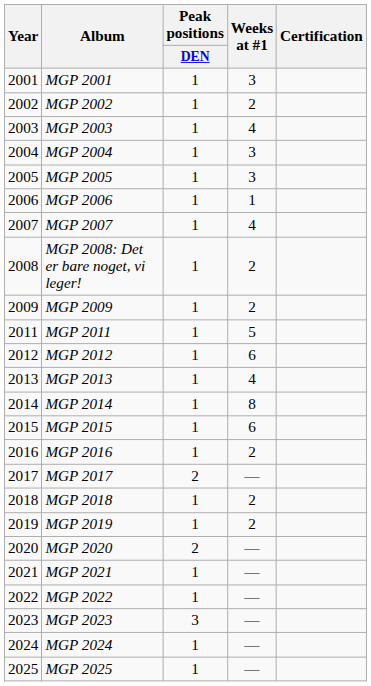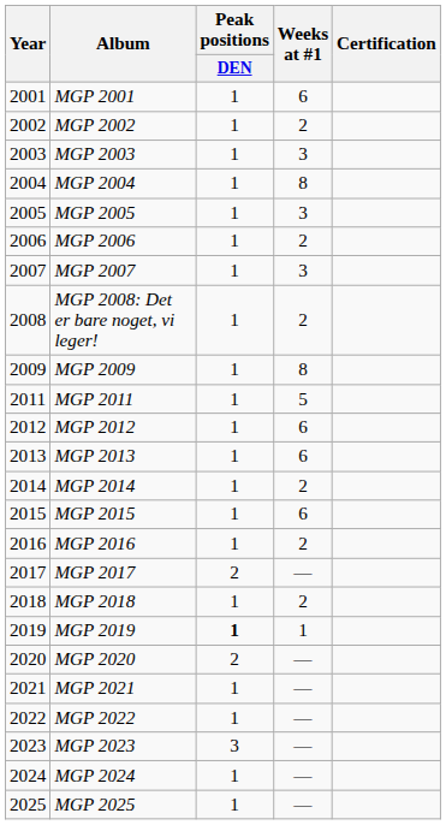 <table class="wikitable">
 <tr>
 <th align="center" rowspan="2" width="10">Year</th>
 <th align="center" rowspan="2" width="120">Album</th>
 <th align="center" colspan="1" width="20">Peak positions</th>
 <th align="center" rowspan="2" width="20">Weeks at #1</th>
 <th align="center" rowspan="2" width="70">Certification</th>
 </tr>
 <tr>
 <th scope="col" style="width:3em;font-size:90%;"><a href='#'>DEN</a><br></th>
 </tr>
 <tr>
 <td style="text-align:center;">2001</td>
 <td><em>MGP 2001</em></td>
 <td style="text-align:center;">1</td>
-<td style="text-align:center;">3</td>
+<td style="text-align:center;">6</td>
 <td style="text-align:center;"></td>
 </tr>
 <tr>
 <td style="text-align:center;">2002</td>
 <td><em>MGP 2002</em></td>
 <td style="text-align:center;">1</td>
 <td style="text-align:center;">2</td>
 <td style="text-align:center;"></td>
 </tr>
 <tr>
 <td style="text-align:center;">2003</td>
 <td><em>MGP 2003</em></td>
 <td style="text-align:center;">1</td>
-<td style="text-align:center;">4</td>
+<td style="text-align:center;">3</td>
 <td style="text-align:center;"></td>
 </tr>
 <tr>
 <td style="text-align:center;">2004</td>
 <td><em>MGP 2004</em></td>
 <td style="text-align:center;">1</td>
-<td style="text-align:center;">3</td>
+<td style="text-align:center;">8</td>
 <td style="text-align:center;"></td>
 </tr>
 <tr>
 <td style="text-align:center;">2005</td>
 <td><em>MGP 2005</em></td>
 <td style="text-align:center;">1</td>
 <td style="text-align:center;">3</td>
 <td style="text-align:center;"></td>
 </tr>
 <tr>
 <td style="text-align:center;">2006</td>
 <td><em>MGP 2006</em></td>
 <td style="text-align:center;">1</td>
-<td style="text-align:center;">1</td>
+<td style="text-align:center;">2</td>
 <td style="text-align:center;"></td>
 </tr>
 <tr>
 <td style="text-align:center;">2007</td>
 <td><em>MGP 2007</em></td>
 <td style="text-align:center;">1</td>
-<td style="text-align:center;">4</td>
+<td style="text-align:center;">3</td>
 <td style="text-align:center;"></td>
 </tr>
 <tr>
 <td style="text-align:center;">2008</td>
 <td><em>MGP 2008: Det er bare noget, vi leger!</em></td>
 <td style="text-align:center;">1</td>
 <td style="text-align:center;">2</td>
 <td style="text-align:center;"></td>
 </tr>
 <tr>
 <td style="text-align:center;">2009</td>
 <td><em>MGP 2009</em></td>
 <td style="text-align:center;">1</td>
-<td style="text-align:center;">2</td>
+<td style="text-align:center;">8</td>
 <td style="text-align:center;"></td>
 </tr>
 <tr>
 <td style="text-align:center;">2011</td>
 <td><em>MGP 2011</em></td>
 <td style="text-align:center;">1</td>
 <td style="text-align:center;">5</td>
 <td style="text-align:center;"></td>
 </tr>
 <tr>
 <td style="text-align:center;">2012</td>
 <td><em>MGP 2012</em></td>
 <td style="text-align:center;">1</td>
 <td style="text-align:center;">6</td>
 <td style="text-align:center;"></td>
 </tr>
 <tr>
 <td style="text-align:center;">2013</td>
 <td><em>MGP 2013</em></td>
 <td style="text-align:center;">1</td>
-<td style="text-align:center;">4</td>
+<td style="text-align:center;">6</td>
 <td style="text-align:center;"></td>
 </tr>
 <tr>
 <td style="text-align:center;">2014</td>
 <td><em>MGP 2014</em></td>
 <td style="text-align:center;">1</td>
-<td style="text-align:center;">8</td>
+<td style="text-align:center;">2</td>
 <td style="text-align:center;"></td>
 </tr>
 <tr>
 <td style="text-align:center;">2015</td>
 <td><em>MGP 2015</em></td>
 <td style="text-align:center;">1</td>
 <td style="text-align:center;">6</td>
 <td style="text-align:center;"></td>
 </tr>
 <tr>
 <td style="text-align:center;">2016</td>
 <td><em>MGP 2016</em></td>
 <td style="text-align:center;">1</td>
 <td style="text-align:center;">2</td>
 <td style="text-align:center;"></td>
 </tr>
 <tr>
 <td style="text-align:center;">2017</td>
 <td><em>MGP 2017</em></td>
 <td style="text-align:center;">2</td>
 <td style="text-align:center;">—</td>
 <td style="text-align:center;"></td>
 </tr>
 <tr>
 <td style="text-align:center;">2018</td>
 <td><em>MGP 2018</em></td>
 <td style="text-align:center;">1<br></td>
 <td style="text-align:center;">2</td>
 <td style="text-align:center;"></td>
 </tr>
 <tr>
 <td style="text-align:center;">2019</td>
 <td><em>MGP 2019</em></td>
-<td style="text-align:center;">1<br></td>
-<td style="text-align:center;">2</td>
+<td style="text-align:center;"><strong>1<br></strong></td>
+<td style="text-align:center;">1</td>
 <td style="text-align:center;"></td>
 </tr>
 <tr>
 <td style="text-align:center;">2020</td>
 <td><em>MGP 2020</em></td>
 <td style="text-align:center;">2<br></td>
 <td style="text-align:center;">—</td>
 <td style="text-align:center;"></td>
 </tr>
 <tr>
 <td style="text-align:center;">2021</td>
 <td><em>MGP 2021</em></td>
 <td style="text-align:center;">1<br></td>
 <td style="text-align:center;">—</td>
 <td style="text-align:center;"></td>
 </tr>
 <tr>
 <td style="text-align:center;">2022</td>
 <td><em>MGP 2022</em></td>
 <td style="text-align:center;">1<br></td>
 <td style="text-align:center;">—</td>
 <td style="text-align:center;"></td>
 </tr>
 <tr>
 <td style="text-align:center;">2023</td>
 <td><em>MGP 2023</em></td>
 <td style="text-align:center;">3<br></td>
 <td style="text-align:center;">—</td>
 <td style="text-align:center;"></td>
 </tr>
 <tr>
 <td style="text-align:center;">2024</td>
 <td><em>MGP 2024</em></td>
 <td style="text-align:center;">1<br></td>
 <td style="text-align:center;">—</td>
 <td style="text-align:center;"></td>
 </tr>
 <tr>
 <td style="text-align:center;">2025</td>
 <td><em>MGP 2025</em></td>
 <td style="text-align:center;">1<br></td>
 <td style="text-align:center;">—</td>
 <td style="text-align:center;"></td>
 </tr>
 </table>
